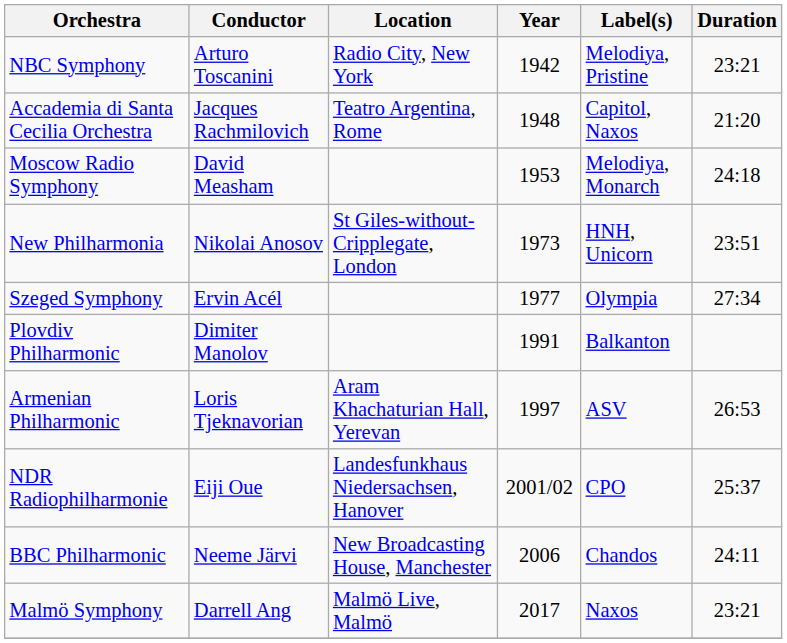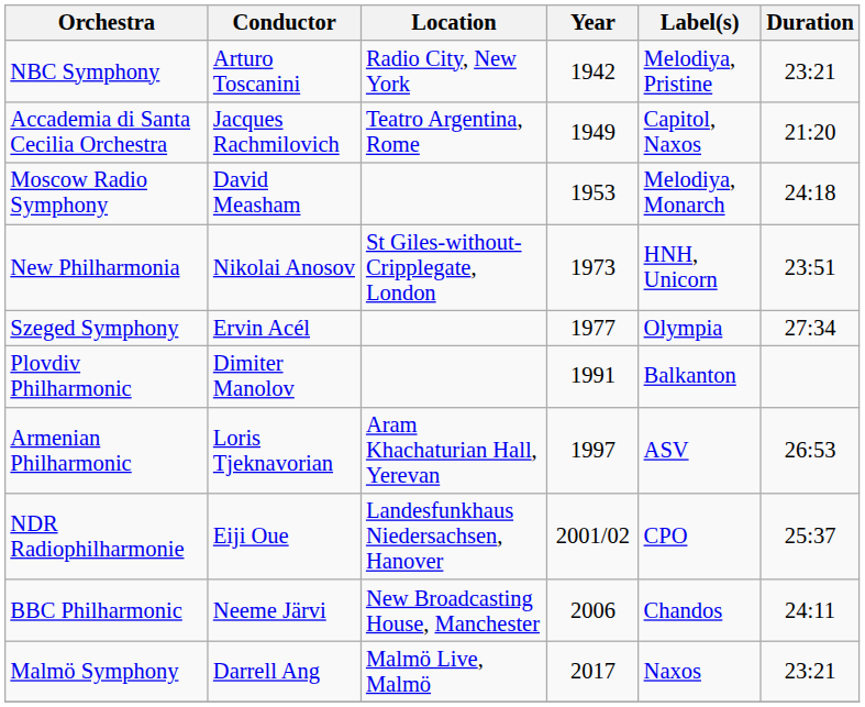 <table class="wikitable">
 <tr>
 <th width="250px">Orchestra</th>
 <th width=200px>Conductor</th>
 <th width=300px>Location</th>
 <th width=100px>Year</th>
 <th width=200px>Label(s)</th>
 <th>Duration</th>
 </tr>
 <tr>
 <td><a href='#'>NBC Symphony</a></td>
 <td><a href='#'>Arturo Toscanini</a></td>
 <td> <a href='#'>Radio City</a>, <a href='#'>New York</a></td>
 <td align=center>1942</td>
 <td><a href='#'>Melodiya</a>, <a href='#'>Pristine</a></td>
 <td align=center>23:21</td>
 </tr>
 <tr>
 <td><a href='#'>Accademia di Santa Cecilia Orchestra</a></td>
 <td><a href='#'>Jacques Rachmilovich</a></td>
 <td> <a href='#'>Teatro Argentina</a>, <a href='#'>Rome</a></td>
-<td align=center>1948</td>
+<td align=center>1949</td>
 <td><a href='#'>Capitol</a>, <a href='#'>Naxos</a></td>
 <td align=center>21:20</td>
 </tr>
 <tr>
 <td><a href='#'>Moscow Radio Symphony</a></td>
 <td><a href='#'>David Measham</a></td>
 <td></td>
 <td align=center>1953</td>
 <td><a href='#'>Melodiya</a>, <a href='#'>Monarch</a></td>
 <td align=center>24:18</td>
 </tr>
 <tr>
 <td><a href='#'>New Philharmonia</a></td>
 <td><a href='#'>Nikolai Anosov</a></td>
 <td> <a href='#'>St Giles-without-Cripplegate</a>, <a href='#'>London</a></td>
 <td align=center>1973</td>
 <td><a href='#'>HNH</a>, <a href='#'>Unicorn</a></td>
 <td align=center>23:51</td>
 </tr>
 <tr>
 <td><a href='#'>Szeged Symphony</a></td>
 <td><a href='#'>Ervin Acél</a></td>
 <td></td>
 <td align=center>1977</td>
 <td><a href='#'>Olympia</a></td>
 <td align=center>27:34</td>
 </tr>
 <tr>
 <td><a href='#'>Plovdiv Philharmonic</a></td>
 <td><a href='#'>Dimiter Manolov</a></td>
 <td></td>
 <td align=center>1991</td>
 <td><a href='#'>Balkanton</a></td>
 </tr>
 <tr>
 <td><a href='#'>Armenian Philharmonic</a></td>
 <td><a href='#'>Loris Tjeknavorian</a></td>
 <td> <a href='#'>Aram Khachaturian Hall</a>, <a href='#'>Yerevan</a></td>
 <td align=center>1997</td>
 <td><a href='#'>ASV</a></td>
 <td align=center>26:53</td>
 </tr>
 <tr>
 <td><a href='#'>NDR Radiophilharmonie</a></td>
 <td><a href='#'>Eiji Oue</a></td>
 <td> <a href='#'>Landesfunkhaus Niedersachsen</a>, <a href='#'>Hanover</a></td>
 <td align=center>2001/02</td>
 <td><a href='#'>CPO</a></td>
 <td align=center>25:37</td>
 </tr>
 <tr>
 <td><a href='#'>BBC Philharmonic</a></td>
 <td><a href='#'>Neeme Järvi</a></td>
 <td> <a href='#'>New Broadcasting House</a>, <a href='#'>Manchester</a></td>
 <td align=center>2006</td>
 <td><a href='#'>Chandos</a></td>
 <td align=center>24:11</td>
 </tr>
 <tr>
 <td><a href='#'>Malmö Symphony</a></td>
 <td><a href='#'>Darrell Ang</a></td>
 <td> <a href='#'>Malmö Live</a>, <a href='#'>Malmö</a></td>
 <td align=center>2017</td>
 <td><a href='#'>Naxos</a></td>
 <td align=center>23:21</td>
 </tr>
 <tr>
 </tr>
 </table>
